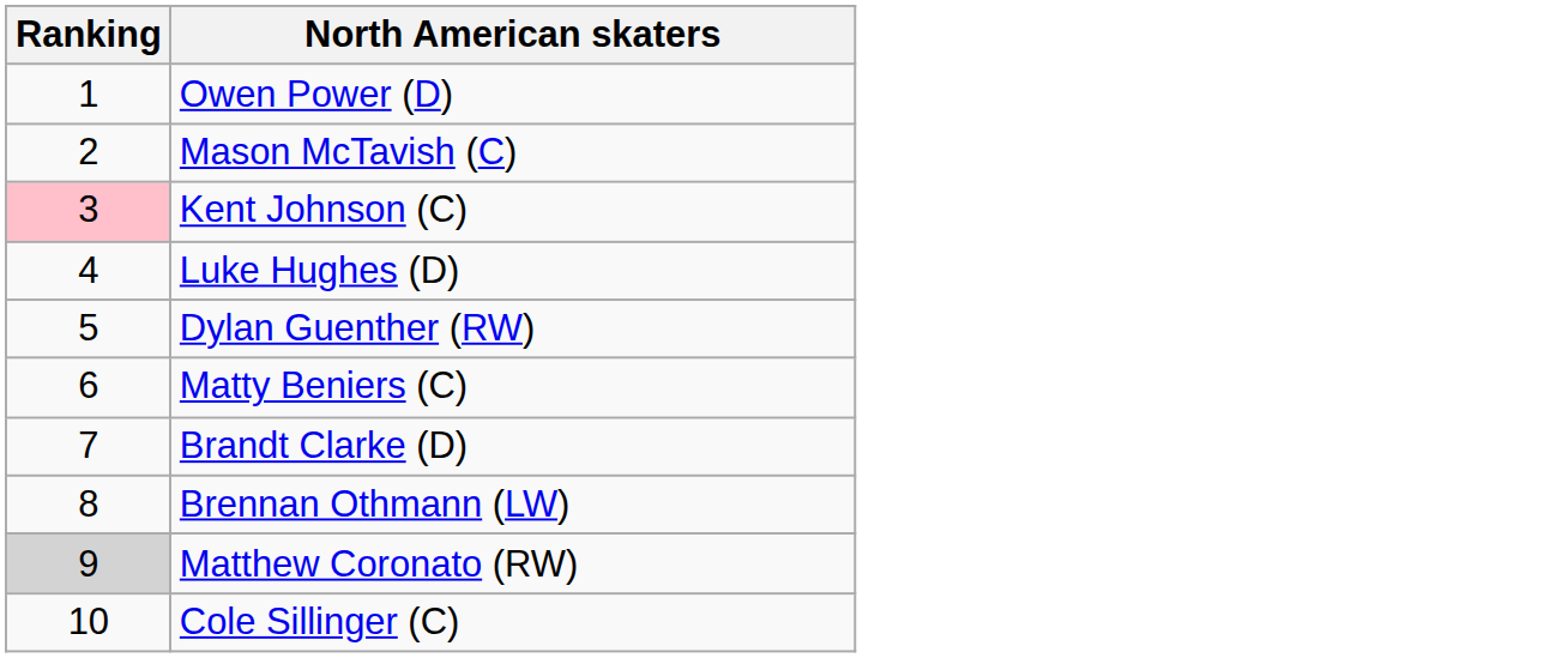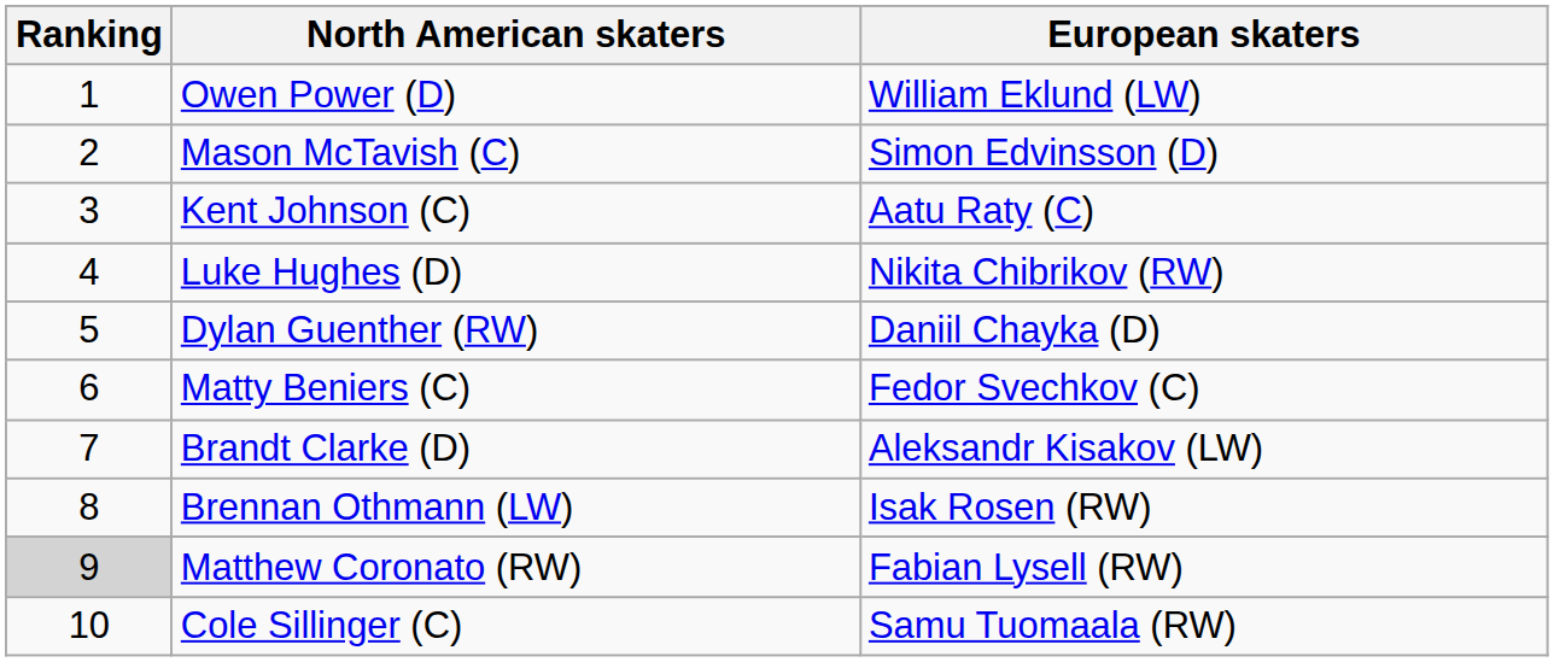 <table class="wikitable">
 <tr>
 <th style="width:4em;">Ranking</th>
 <th style="width:18em;">North American skaters</th>
+<th style="width:18em;">European skaters</th>
 </tr>
 <tr>
 <td style="text-align:center;">1</td>
 <td> <a href='#'>Owen Power</a> (<a href='#'>D</a>)</td>
+<td> <a href='#'>William Eklund</a> (<a href='#'>LW</a>)</td>
 </tr>
 <tr>
 <td style="text-align:center;">2</td>
 <td> <a href='#'>Mason McTavish</a> (<a href='#'>C</a>)</td>
+<td> <a href='#'>Simon Edvinsson</a> (<a href='#'>D</a>)</td>
 </tr>
 <tr>
-<td style="background: pink; text-align:center;">3</td>
+<td style="text-align:center;">3</td>
 <td> <a href='#'>Kent Johnson</a> (C)</td>
+<td> <a href='#'>Aatu Raty</a> (<a href='#'>C</a>)</td>
 </tr>
 <tr>
 <td style="text-align:center;">4</td>
 <td> <a href='#'>Luke Hughes</a> (D)</td>
+<td> <a href='#'>Nikita Chibrikov</a> (<a href='#'>RW</a>)</td>
 </tr>
 <tr>
 <td style="text-align:center;">5</td>
 <td> <a href='#'>Dylan Guenther</a> (<a href='#'>RW</a>)</td>
+<td> <a href='#'>Daniil Chayka</a> (D)</td>
 </tr>
 <tr>
 <td style="text-align:center;">6</td>
 <td> <a href='#'>Matty Beniers</a> (C)</td>
+<td> <a href='#'>Fedor Svechkov</a> (C)</td>
 </tr>
 <tr>
 <td style="text-align:center;">7</td>
 <td> <a href='#'>Brandt Clarke</a> (D)</td>
+<td> <a href='#'>Aleksandr Kisakov</a> (LW)</td>
 </tr>
 <tr>
 <td style="text-align:center;">8</td>
 <td> <a href='#'>Brennan Othmann</a> (<a href='#'>LW</a>)</td>
+<td> <a href='#'>Isak Rosen</a> (RW)</td>
 </tr>
 <tr>
 <td style="background: lightgrey; text-align:center;">9</td>
 <td> <a href='#'>Matthew Coronato</a> (RW)</td>
+<td> <a href='#'>Fabian Lysell</a> (RW)</td>
 </tr>
 <tr>
 <td style="text-align:center;">10</td>
 <td> <a href='#'>Cole Sillinger</a> (C)</td>
+<td> <a href='#'>Samu Tuomaala</a> (RW)</td>
 </tr>
 </table>
